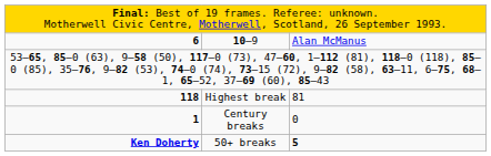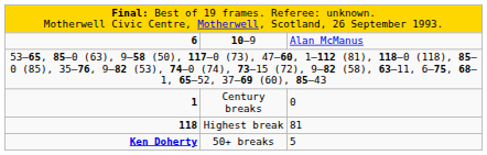 <table class="wikitable" style="font-size: 95%; margin: 1em auto 1em auto;">
 <tr>
 <td colspan="3"  style="text-align:center; background:gold;"><strong>Final:</strong> Best of 19 frames. Referee: unknown.<br>Motherwell Civic Centre, <a href='#'>Motherwell</a>, Scotland, 26 September 1993.</td>
 </tr>
 <tr>
 <td style="text-align:right;"><strong>6</strong></td>
 <td style="width:100px; text-align:center;"><strong>10</strong>–9</td>
 <td style="width:230px;"><a href='#'>Alan McManus</a> <br></td>
 </tr>
 <tr>
 <td colspan="3"  style="text-align:center; font-size:100%;">53–<strong>65</strong>, <strong>85</strong>–0 (63), 9–<strong>58</strong> (50), <strong>117</strong>–0 (73), 47–<strong>60</strong>, 1–<strong>112</strong> (81), <strong>118</strong>–0 (118), <strong>85</strong>–0 (85), 35–<strong>76</strong>, 9–<strong>82</strong> (53), <strong>74</strong>–0 (74), <strong>73</strong>–15 (72), 9–<strong>82</strong> (58), <strong>63</strong>–11, 6–<strong>75</strong>, <strong>68</strong>–1, <strong>65</strong>–52, 37–<strong>69</strong> (60), <strong>85</strong>–43</td>
 </tr>
 <tr>
+<td style="text-align:right;"><strong>1</strong></td>
+<td style="text-align:center;">Century breaks</td>
+<td>0</td>
+</tr>
+<tr>
 <td style="text-align:right;"><strong>118</strong></td>
 <td style="text-align:center;">Highest break</td>
 <td>81</td>
 </tr>
 <tr>
-<td style="text-align:right;"><strong>1</strong></td>
-<td style="text-align:center;">Century breaks</td>
-<td>0</td>
-</tr>
-<tr>
 <td style="width:230px; text-align:right;"><strong><a href='#'>Ken Doherty</a></strong> <br></td>
 <td style="text-align:center;">50+ breaks</td>
-<td><strong>5</strong></td>
+<td>5</td>
 </tr>
 </table>
